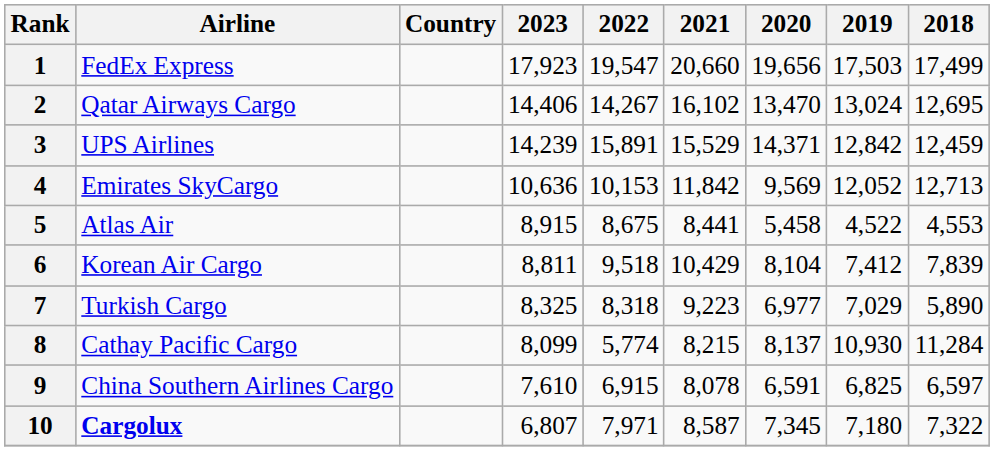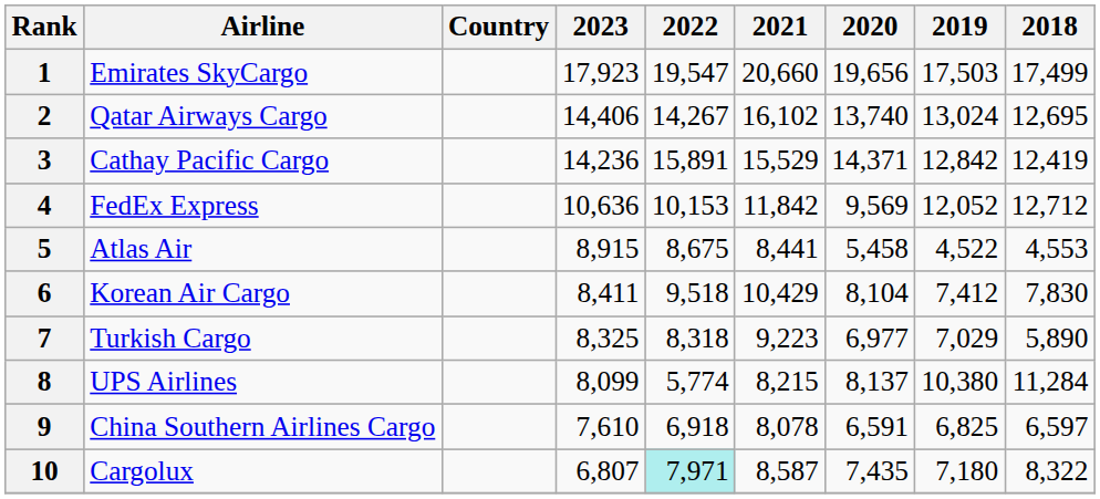 <table class="wikitable sortable" style="text-align:right;">
 <tr>
 <th class="unsortable">Rank</th>
 <th>Airline</th>
 <th>Country</th>
 <th>2023</th>
 <th>2022</th>
 <th>2021</th>
 <th>2020</th>
 <th>2019</th>
 <th>2018</th>
 </tr>
 <tr>
 <th>1</th>
-<td style="text-align:left;"><a href='#'>FedEx Express</a></td>
+<td style="text-align:left;"><a href='#'>Emirates SkyCargo</a></td>
 <td style="text-align:left;"></td>
 <td>17,923</td>
 <td>19,547</td>
 <td>20,660</td>
 <td>19,656</td>
 <td>17,503</td>
 <td>17,499</td>
 </tr>
 <tr>
 <th>2</th>
 <td style="text-align:left;"><a href='#'>Qatar Airways Cargo</a></td>
 <td style="text-align:left;"></td>
 <td>14,406</td>
 <td>14,267</td>
 <td>16,102</td>
-<td>13,470</td>
+<td>13,740</td>
 <td>13,024</td>
 <td>12,695</td>
 </tr>
 <tr>
 <th>3</th>
-<td style="text-align:left;"><a href='#'>UPS Airlines</a></td>
+<td style="text-align:left;"><a href='#'>Cathay Pacific Cargo</a></td>
 <td style="text-align:left;"></td>
-<td>14,239</td>
+<td>14,236</td>
 <td>15,891</td>
 <td>15,529</td>
 <td>14,371</td>
 <td>12,842</td>
-<td>12,459</td>
+<td>12,419</td>
 </tr>
 <tr>
 <th>4</th>
-<td style="text-align:left;"><a href='#'>Emirates SkyCargo</a></td>
+<td style="text-align:left;"><a href='#'>FedEx Express</a></td>
 <td style="text-align:left;"></td>
 <td>10,636</td>
 <td>10,153</td>
 <td>11,842</td>
 <td>9,569</td>
 <td>12,052</td>
-<td>12,713</td>
+<td>12,712</td>
 </tr>
 <tr>
 <th>5</th>
 <td style="text-align:left;"><a href='#'>Atlas Air</a></td>
 <td style="text-align:left;"></td>
 <td>8,915</td>
 <td>8,675</td>
 <td>8,441</td>
 <td>5,458 </td>
 <td>4,522 </td>
 <td>4,553 </td>
 </tr>
 <tr>
 <th>6</th>
 <td style="text-align:left;"><a href='#'>Korean Air Cargo</a></td>
 <td style="text-align:left;"></td>
-<td>8,811</td>
+<td>8,411</td>
 <td>9,518</td>
 <td>10,429</td>
 <td>8,104</td>
 <td>7,412</td>
-<td>7,839</td>
+<td>7,830</td>
 </tr>
 <tr>
 <th>7</th>
 <td style="text-align:left;"><a href='#'>Turkish Cargo</a></td>
 <td style="text-align:left;"></td>
 <td>8,325</td>
 <td>8,318</td>
 <td>9,223</td>
 <td>6,977</td>
 <td>7,029</td>
 <td>5,890</td>
 </tr>
 <tr>
 <th>8</th>
-<td style="text-align:left;"><a href='#'>Cathay Pacific Cargo</a></td>
+<td style="text-align:left;"><a href='#'>UPS Airlines</a></td>
 <td style="text-align:left;"></td>
 <td>8,099</td>
 <td>5,774 </td>
 <td>8,215</td>
 <td>8,137</td>
-<td>10,930</td>
+<td>10,380</td>
 <td>11,284</td>
 </tr>
 <tr>
 <th>9</th>
 <td style="text-align:left;"><a href='#'>China Southern Airlines Cargo</a></td>
 <td style="text-align:left;"></td>
 <td>7,610</td>
-<td>6,915</td>
+<td>6,918</td>
 <td>8,078</td>
 <td>6,591</td>
 <td>6,825</td>
 <td>6,597</td>
 </tr>
 <tr>
 <th>10</th>
-<td style="text-align:left;"><strong><a href='#'>Cargolux</a></strong></td>
+<td style="text-align:left;"><a href='#'>Cargolux</a></td>
 <td style="text-align:left;"></td>
 <td>6,807</td>
-<td>7,971</td>
+<td style="background: paleturquoise;">7,971</td>
 <td>8,587</td>
-<td>7,345</td>
+<td>7,435</td>
 <td>7,180</td>
-<td>7,322</td>
+<td>8,322</td>
 </tr>
 <tr>
 </tr>
 </table>
